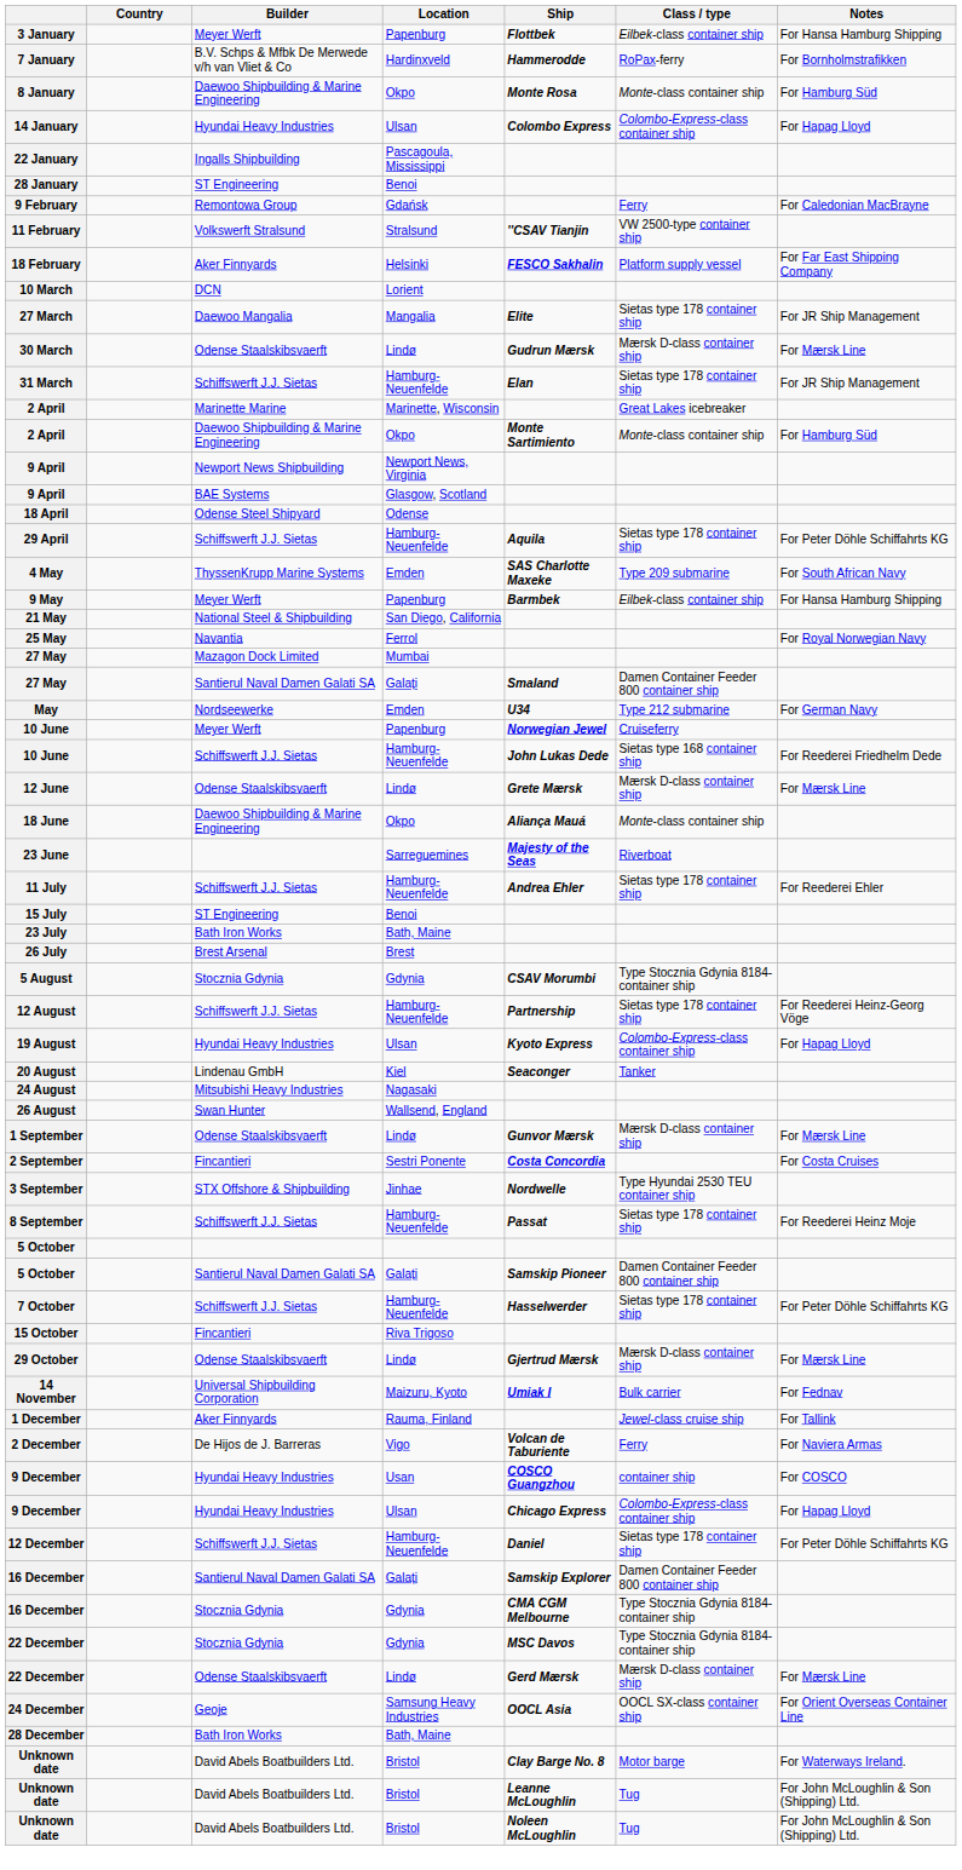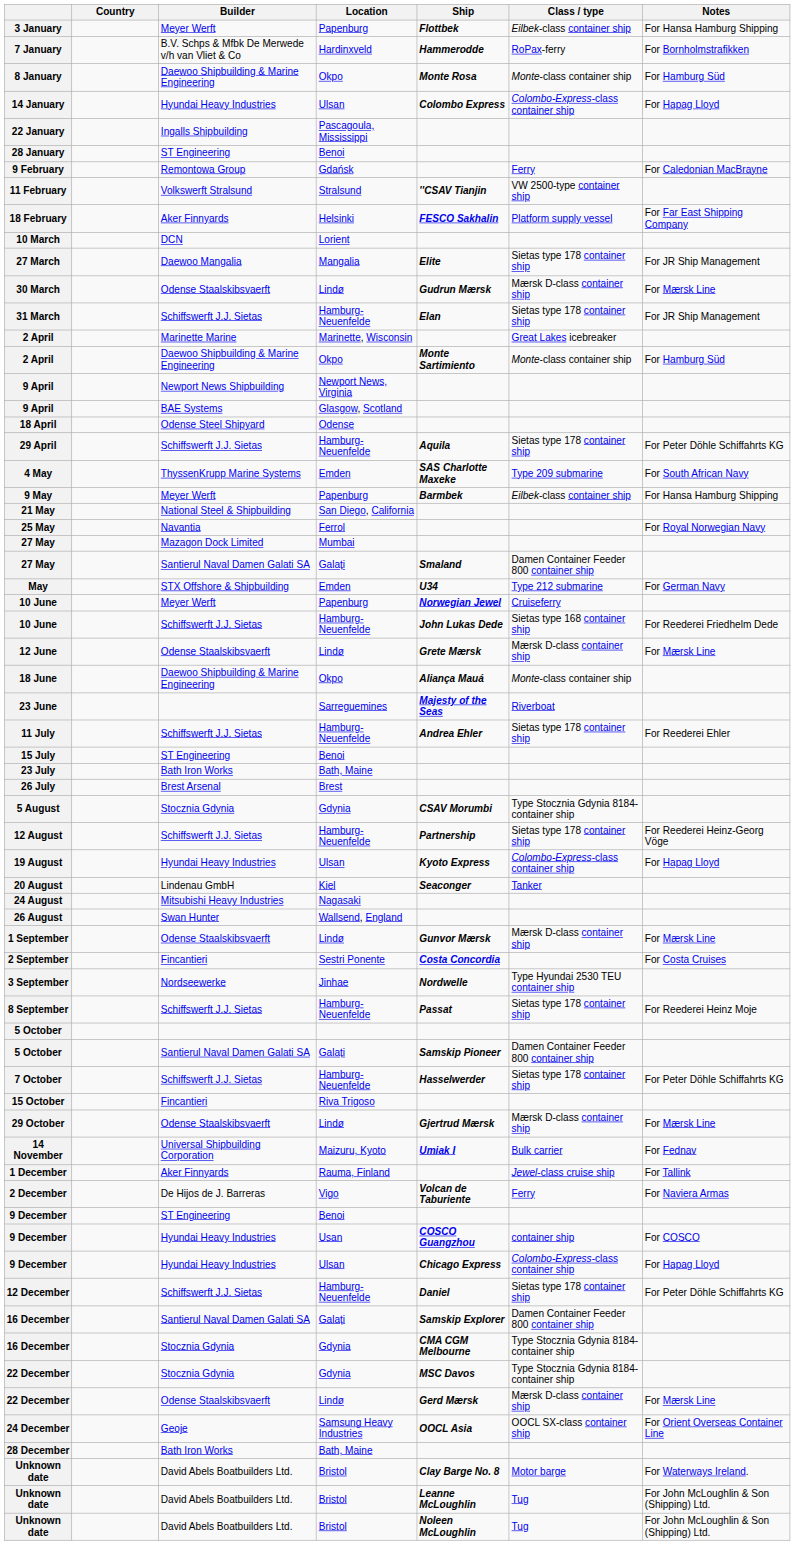 <table Class="wikitable sortable">
 <tr>
 <th width="100"></th>
 <th width="130">Country</th>
 <th>Builder</th>
 <th>Location</th>
 <th>Ship</th>
 <th>Class / type</th>
 <th>Notes</th>
 </tr>
 <tr>
 <th>3 January</th>
 <td></td>
 <td><a href='#'>Meyer Werft</a></td>
 <td><a href='#'>Papenburg</a></td>
 <td><strong><em>Flottbek</em></strong></td>
 <td><em>Eilbek</em>-class <a href='#'>container ship</a></td>
 <td>For Hansa Hamburg Shipping</td>
 </tr>
 <tr>
 <th>7 January</th>
 <td></td>
 <td>B.V. Schps & Mfbk De Merwede v/h van Vliet & Co</td>
 <td><a href='#'>Hardinxveld</a></td>
 <td><strong><em>Hammerodde</em></strong></td>
 <td><a href='#'>RoPax</a>-ferry</td>
 <td>For <a href='#'>Bornholmstrafikken</a></td>
 </tr>
 <tr>
 <th>8 January</th>
 <td></td>
 <td><a href='#'>Daewoo Shipbuilding & Marine Engineering</a></td>
 <td><a href='#'>Okpo</a></td>
 <td><strong><em>Monte Rosa</em></strong></td>
 <td><em>Monte</em>-class container ship</td>
 <td>For <a href='#'>Hamburg Süd</a></td>
 </tr>
 <tr>
 <th>14 January</th>
 <td></td>
 <td><a href='#'>Hyundai Heavy Industries</a></td>
 <td><a href='#'>Ulsan</a></td>
 <td><strong><em>Colombo Express</em></strong></td>
 <td><a href='#'><em>Colombo-Express</em>-class</a> <a href='#'>container ship</a></td>
 <td>For <a href='#'>Hapag Lloyd</a></td>
 </tr>
 <tr>
 <th>22 January</th>
 <td></td>
 <td><a href='#'>Ingalls Shipbuilding</a></td>
 <td><a href='#'>Pascagoula, Mississippi</a></td>
 <td><strong></strong></td>
 <td></td>
 <td></td>
 </tr>
 <tr>
 <th>28 January</th>
 <td></td>
 <td><a href='#'>ST Engineering</a></td>
 <td><a href='#'>Benoi</a></td>
 <td><strong></strong></td>
 <td></td>
 <td></td>
 </tr>
 <tr>
 <th>9 February</th>
 <td></td>
 <td><a href='#'>Remontowa Group</a></td>
 <td><a href='#'>Gdańsk</a></td>
 <td><strong></strong></td>
 <td><a href='#'>Ferry</a></td>
 <td>For <a href='#'>Caledonian MacBrayne</a></td>
 </tr>
 <tr>
 <th>11 February</th>
 <td></td>
 <td><a href='#'>Volkswerft Stralsund</a></td>
 <td><a href='#'>Stralsund</a></td>
 <td><strong><em>''CSAV Tianjin</em></strong></td>
 <td>VW 2500-type <a href='#'>container ship</a></td>
 <td></td>
 </tr>
 <tr>
 <th>18 February</th>
 <td></td>
 <td><a href='#'>Aker Finnyards</a></td>
 <td><a href='#'>Helsinki</a></td>
 <td><strong><em><a href='#'>FESCO Sakhalin</a></em></strong></td>
 <td><a href='#'>Platform supply vessel</a></td>
 <td>For <a href='#'>Far East Shipping Company</a></td>
 </tr>
 <tr>
 <th>10 March</th>
 <td></td>
 <td><a href='#'>DCN</a></td>
 <td><a href='#'>Lorient</a></td>
 <td><strong></strong></td>
 <td></td>
 <td></td>
 </tr>
 <tr>
 <th>27 March</th>
 <td></td>
 <td><a href='#'>Daewoo Mangalia</a></td>
 <td><a href='#'>Mangalia</a></td>
 <td><strong><em>Elite</em></strong></td>
 <td>Sietas type 178 <a href='#'>container ship</a></td>
 <td>For JR Ship Management</td>
 </tr>
 <tr>
 <th>30 March</th>
 <td></td>
 <td><a href='#'>Odense Staalskibsvaerft</a></td>
 <td><a href='#'>Lindø</a></td>
 <td><strong><em>Gudrun Mærsk</em></strong></td>
 <td>Mærsk	D-class <a href='#'>container ship</a></td>
 <td>For <a href='#'>Mærsk Line</a></td>
 </tr>
 <tr>
 <th>31 March</th>
 <td></td>
 <td><a href='#'>Schiffswerft J.J. Sietas</a></td>
 <td><a href='#'>Hamburg-Neuenfelde</a></td>
 <td><strong><em>Elan</em></strong></td>
 <td>Sietas type 178 <a href='#'>container ship</a></td>
 <td>For JR Ship Management</td>
 </tr>
 <tr>
 <th>2 April</th>
 <td></td>
 <td><a href='#'>Marinette Marine</a></td>
 <td><a href='#'>Marinette</a>, <a href='#'>Wisconsin</a></td>
 <td><strong></strong></td>
 <td><a href='#'>Great Lakes</a> icebreaker</td>
 <td></td>
 </tr>
 <tr>
 <th>2 April</th>
 <td></td>
 <td><a href='#'>Daewoo Shipbuilding & Marine Engineering</a></td>
 <td><a href='#'>Okpo</a></td>
 <td><strong><em>Monte Sartimiento</em></strong></td>
 <td><em>Monte</em>-class container ship</td>
 <td>For <a href='#'>Hamburg Süd</a></td>
 </tr>
 <tr>
 <th>9 April</th>
 <td></td>
 <td><a href='#'>Newport News Shipbuilding</a></td>
 <td><a href='#'>Newport News, Virginia</a></td>
 <td><strong></strong></td>
 <td></td>
 <td></td>
 </tr>
 <tr>
 <th>9 April</th>
 <td></td>
 <td><a href='#'>BAE Systems</a></td>
 <td><a href='#'>Glasgow</a>, <a href='#'>Scotland</a></td>
 <td><strong></strong></td>
 <td></td>
 <td></td>
 </tr>
 <tr>
 <th>18 April</th>
 <td></td>
 <td><a href='#'>Odense Steel Shipyard</a></td>
 <td><a href='#'>Odense</a></td>
 <td><strong></strong></td>
 <td></td>
 <td></td>
 </tr>
 <tr>
 <th>29 April</th>
 <td></td>
 <td><a href='#'>Schiffswerft J.J. Sietas</a></td>
 <td><a href='#'>Hamburg-Neuenfelde</a></td>
 <td><strong><em>Aquila</em></strong></td>
 <td>Sietas type 178 <a href='#'>container ship</a></td>
 <td>For Peter Döhle Schiffahrts KG</td>
 </tr>
 <tr>
 <th>4 May</th>
 <td></td>
 <td><a href='#'>ThyssenKrupp Marine Systems</a></td>
 <td><a href='#'>Emden</a></td>
 <td><strong><em>SAS Charlotte Maxeke</em></strong></td>
 <td><a href='#'>Type 209 submarine</a></td>
 <td>For <a href='#'>South African Navy</a></td>
 </tr>
 <tr>
 <th>9 May</th>
 <td></td>
 <td><a href='#'>Meyer Werft</a></td>
 <td><a href='#'>Papenburg</a></td>
 <td><strong><em>Barmbek</em></strong></td>
 <td><em>Eilbek</em>-class <a href='#'>container ship</a></td>
 <td>For Hansa Hamburg Shipping</td>
 </tr>
 <tr>
 <th>21 May</th>
 <td></td>
 <td><a href='#'>National Steel & Shipbuilding</a></td>
 <td><a href='#'>San Diego</a>, <a href='#'>California</a></td>
 <td><strong></strong></td>
 <td></td>
 <td></td>
 </tr>
 <tr>
 <th>25 May</th>
 <td></td>
 <td><a href='#'>Navantia</a></td>
 <td><a href='#'>Ferrol</a></td>
 <td><strong></strong></td>
 <td></td>
 <td>For <a href='#'>Royal Norwegian Navy</a></td>
 </tr>
 <tr>
 <th>27 May</th>
 <td></td>
 <td><a href='#'>Mazagon Dock Limited</a></td>
 <td><a href='#'>Mumbai</a></td>
 <td><strong></strong></td>
 <td></td>
 <td></td>
 </tr>
 <tr>
 <th>27 May</th>
 <td></td>
 <td><a href='#'>Santierul Naval Damen Galati SA</a></td>
 <td><a href='#'>Galați</a></td>
 <td><strong><em>Smaland</em></strong></td>
 <td>Damen Container Feeder 800 <a href='#'>container ship</a></td>
 <td></td>
 </tr>
 <tr>
 <th>May</th>
 <td></td>
-<td><a href='#'>Nordseewerke</a></td>
+<td><a href='#'>STX Offshore & Shipbuilding</a></td>
 <td><a href='#'>Emden</a></td>
 <td><strong><em>U34</em></strong></td>
 <td><a href='#'>Type 212 submarine</a></td>
 <td>For <a href='#'>German Navy</a></td>
 </tr>
 <tr>
 <th>10 June</th>
 <td></td>
 <td><a href='#'>Meyer Werft</a></td>
 <td><a href='#'>Papenburg</a></td>
 <td><strong><em><a href='#'>Norwegian Jewel</a></em></strong></td>
 <td><a href='#'>Cruiseferry</a></td>
 <td></td>
 </tr>
 <tr>
 <th>10 June</th>
 <td></td>
 <td><a href='#'>Schiffswerft J.J. Sietas</a></td>
 <td><a href='#'>Hamburg-Neuenfelde</a></td>
 <td><strong><em>John Lukas Dede</em></strong></td>
 <td>Sietas type 168 <a href='#'>container ship</a></td>
 <td>For Reederei Friedhelm Dede</td>
 </tr>
 <tr>
 <th>12 June</th>
 <td></td>
 <td><a href='#'>Odense Staalskibsvaerft</a></td>
 <td><a href='#'>Lindø</a></td>
 <td><strong><em>Grete Mærsk</em></strong></td>
 <td>Mærsk	D-class <a href='#'>container ship</a></td>
 <td>For <a href='#'>Mærsk Line</a></td>
 </tr>
 <tr>
 <th>18 June</th>
 <td></td>
 <td><a href='#'>Daewoo Shipbuilding & Marine Engineering</a></td>
 <td><a href='#'>Okpo</a></td>
 <td><strong><em>Aliança Mauá</em></strong></td>
 <td><em>Monte</em>-class container ship</td>
 <td></td>
 </tr>
 <tr>
 <th>23 June</th>
 <td></td>
 <td></td>
 <td><a href='#'>Sarreguemines</a></td>
 <td><strong><em><a href='#'>Majesty of the Seas</a></em></strong></td>
 <td><a href='#'>Riverboat</a></td>
 <td></td>
 </tr>
 <tr>
 <th>11 July</th>
 <td></td>
 <td><a href='#'>Schiffswerft J.J. Sietas</a></td>
 <td><a href='#'>Hamburg-Neuenfelde</a></td>
 <td><strong><em>Andrea Ehler</em></strong></td>
 <td>Sietas type 178 <a href='#'>container ship</a></td>
 <td>For Reederei Ehler</td>
 </tr>
 <tr>
 <th>15 July</th>
 <td></td>
 <td><a href='#'>ST Engineering</a></td>
 <td><a href='#'>Benoi</a></td>
 <td><strong></strong></td>
 <td></td>
 <td></td>
 </tr>
 <tr>
 <th>23 July</th>
 <td></td>
 <td><a href='#'>Bath Iron Works</a></td>
 <td><a href='#'>Bath, Maine</a></td>
 <td><strong></strong></td>
 <td></td>
 <td></td>
 </tr>
 <tr>
 <th>26 July</th>
 <td></td>
 <td><a href='#'>Brest Arsenal</a></td>
 <td><a href='#'>Brest</a></td>
 <td><strong></strong></td>
 <td></td>
 <td></td>
 </tr>
 <tr>
 <th>5 August</th>
 <td></td>
 <td><a href='#'>Stocznia Gdynia</a></td>
 <td><a href='#'>Gdynia</a></td>
 <td><strong><em>CSAV Morumbi</em></strong></td>
 <td>Type Stocznia Gdynia 8184-container ship</td>
 <td></td>
 </tr>
 <tr>
 <th>12 August</th>
 <td></td>
 <td><a href='#'>Schiffswerft J.J. Sietas</a></td>
 <td><a href='#'>Hamburg-Neuenfelde</a></td>
 <td><strong><em>Partnership</em></strong></td>
 <td>Sietas type 178 <a href='#'>container ship</a></td>
 <td>For Reederei Heinz-Georg Vöge</td>
 </tr>
 <tr>
 <th>19 August</th>
 <td></td>
 <td><a href='#'>Hyundai Heavy Industries</a></td>
 <td><a href='#'>Ulsan</a></td>
 <td><strong><em>Kyoto Express</em></strong></td>
 <td><a href='#'><em>Colombo-Express</em>-class</a> <a href='#'>container ship</a></td>
 <td>For <a href='#'>Hapag Lloyd</a></td>
 </tr>
 <tr>
 <th>20 August</th>
 <td></td>
 <td>Lindenau GmbH</td>
 <td><a href='#'>Kiel</a></td>
 <td><strong><em>Seaconger</em></strong></td>
 <td><a href='#'>Tanker</a></td>
 <td></td>
 </tr>
 <tr>
 <th>24 August</th>
 <td></td>
 <td><a href='#'>Mitsubishi Heavy Industries</a></td>
 <td><a href='#'>Nagasaki</a></td>
 <td><strong></strong></td>
 <td></td>
 <td></td>
 </tr>
 <tr>
 <th>26 August</th>
 <td></td>
 <td><a href='#'>Swan Hunter</a></td>
 <td><a href='#'>Wallsend</a>, <a href='#'>England</a></td>
 <td><strong></strong></td>
 <td></td>
 <td></td>
 </tr>
 <tr>
 <th>1 September</th>
 <td></td>
 <td><a href='#'>Odense Staalskibsvaerft</a></td>
 <td><a href='#'>Lindø</a></td>
 <td><strong><em>Gunvor Mærsk</em></strong></td>
 <td>Mærsk	D-class <a href='#'>container ship</a></td>
 <td>For <a href='#'>Mærsk Line</a></td>
 </tr>
 <tr>
 <th>2 September</th>
 <td></td>
 <td><a href='#'>Fincantieri</a></td>
 <td><a href='#'>Sestri Ponente</a></td>
 <td><strong><em><a href='#'>Costa Concordia</a></em></strong></td>
 <td></td>
 <td>For <a href='#'>Costa Cruises</a></td>
 </tr>
 <tr>
 <th>3 September</th>
 <td></td>
-<td><a href='#'>STX Offshore & Shipbuilding</a></td>
+<td><a href='#'>Nordseewerke</a></td>
 <td><a href='#'>Jinhae</a></td>
 <td><strong><em>Nordwelle</em></strong></td>
 <td>Type Hyundai 2530 TEU <a href='#'>container ship</a></td>
 <td></td>
 </tr>
 <tr>
 <th>8 September</th>
 <td></td>
 <td><a href='#'>Schiffswerft J.J. Sietas</a></td>
 <td><a href='#'>Hamburg-Neuenfelde</a></td>
 <td><strong><em>Passat</em></strong></td>
 <td>Sietas type 178 <a href='#'>container ship</a></td>
 <td>For Reederei Heinz Moje</td>
 </tr>
 <tr>
 <th>5 October</th>
 <td></td>
 <td></td>
 <td></td>
 <td><strong></strong></td>
 <td></td>
 <td></td>
 </tr>
 <tr>
 <th>5 October</th>
 <td></td>
 <td><a href='#'>Santierul Naval Damen Galati SA</a></td>
 <td><a href='#'>Galați</a></td>
 <td><strong><em>Samskip Pioneer</em></strong></td>
 <td>Damen Container Feeder 800 <a href='#'>container ship</a></td>
 <td></td>
 </tr>
 <tr>
 <th>7 October</th>
 <td></td>
 <td><a href='#'>Schiffswerft J.J. Sietas</a></td>
 <td><a href='#'>Hamburg-Neuenfelde</a></td>
 <td><strong><em>Hasselwerder</em></strong></td>
 <td>Sietas type 178 <a href='#'>container ship</a></td>
 <td>For Peter Döhle Schiffahrts KG</td>
 </tr>
 <tr>
 <th>15 October</th>
 <td></td>
 <td><a href='#'>Fincantieri</a></td>
 <td><a href='#'>Riva Trigoso</a></td>
 <td><strong></strong></td>
 <td></td>
 <td></td>
 </tr>
 <tr>
 <th>29 October</th>
 <td></td>
 <td><a href='#'>Odense Staalskibsvaerft</a></td>
 <td><a href='#'>Lindø</a></td>
 <td><strong><em>Gjertrud Mærsk</em></strong></td>
 <td>Mærsk	D-class <a href='#'>container ship</a></td>
 <td>For <a href='#'>Mærsk Line</a></td>
 </tr>
 <tr>
 <th>14 November</th>
 <td></td>
 <td><a href='#'>Universal Shipbuilding Corporation</a></td>
 <td><a href='#'>Maizuru, Kyoto</a></td>
 <td><strong><em><a href='#'>Umiak I</a></em></strong></td>
 <td><a href='#'>Bulk carrier</a></td>
 <td>For <a href='#'>Fednav</a></td>
 </tr>
 <tr>
 <th>1 December</th>
 <td></td>
 <td><a href='#'>Aker Finnyards</a></td>
 <td><a href='#'>Rauma, Finland</a></td>
 <td><strong></strong></td>
 <td><a href='#'><em>Jewel</em>-class cruise ship</a></td>
 <td>For <a href='#'>Tallink</a></td>
 </tr>
 <tr>
 <th>2 December</th>
 <td></td>
 <td>De Hijos de J. Barreras</td>
 <td><a href='#'>Vigo</a></td>
 <td><strong><em>Volcan de Taburiente</em></strong></td>
 <td><a href='#'>Ferry</a></td>
 <td>For <a href='#'>Naviera Armas</a></td>
+</tr>
+<tr>
+<th>9 December</th>
+<td></td>
+<td><a href='#'>ST Engineering</a></td>
+<td><a href='#'>Benoi</a></td>
+<td><strong></strong></td>
+<td></td>
+<td></td>
 </tr>
 <tr>
 <th>9 December</th>
 <td></td>
 <td><a href='#'>Hyundai Heavy Industries</a></td>
 <td><a href='#'>Usan</a></td>
 <td><strong><em><a href='#'>COSCO Guangzhou</a></em></strong></td>
 <td><a href='#'>container ship</a></td>
 <td>For <a href='#'>COSCO</a></td>
 </tr>
 <tr>
 <th>9 December</th>
 <td></td>
 <td><a href='#'>Hyundai Heavy Industries</a></td>
 <td><a href='#'>Ulsan</a></td>
 <td><strong><em>Chicago Express</em></strong></td>
 <td><a href='#'><em>Colombo-Express</em>-class</a> <a href='#'>container ship</a></td>
 <td>For <a href='#'>Hapag Lloyd</a></td>
 </tr>
 <tr>
 <th>12 December</th>
 <td></td>
 <td><a href='#'>Schiffswerft J.J. Sietas</a></td>
 <td><a href='#'>Hamburg-Neuenfelde</a></td>
 <td><strong><em>Daniel</em></strong></td>
 <td>Sietas type 178 <a href='#'>container ship</a></td>
 <td>For Peter Döhle Schiffahrts KG</td>
 </tr>
 <tr>
 <th>16 December</th>
 <td></td>
 <td><a href='#'>Santierul Naval Damen Galati SA</a></td>
 <td><a href='#'>Galați</a></td>
 <td><strong><em>Samskip Explorer</em></strong></td>
 <td>Damen Container Feeder 800 <a href='#'>container ship</a></td>
 <td></td>
 </tr>
 <tr>
 <th>16 December</th>
 <td></td>
 <td><a href='#'>Stocznia Gdynia</a></td>
 <td><a href='#'>Gdynia</a></td>
 <td><strong><em>CMA CGM Melbourne</em></strong></td>
 <td>Type Stocznia Gdynia 8184-container ship</td>
 <td></td>
 </tr>
 <tr>
 <th>22 December</th>
 <td></td>
 <td><a href='#'>Stocznia Gdynia</a></td>
 <td><a href='#'>Gdynia</a></td>
 <td><strong><em>MSC Davos</em></strong></td>
 <td>Type Stocznia Gdynia 8184-container ship</td>
 <td></td>
 </tr>
 <tr>
 <th>22 December</th>
 <td></td>
 <td><a href='#'>Odense Staalskibsvaerft</a></td>
 <td><a href='#'>Lindø</a></td>
 <td><strong><em>Gerd Mærsk</em></strong></td>
 <td>Mærsk	D-class <a href='#'>container ship</a></td>
 <td>For <a href='#'>Mærsk Line</a></td>
 </tr>
 <tr>
 <th>24 December</th>
 <td></td>
 <td><a href='#'>Geoje</a></td>
 <td><a href='#'>Samsung Heavy Industries</a></td>
 <td><strong><em>OOCL Asia</em></strong></td>
 <td>OOCL SX-class <a href='#'>container ship</a></td>
 <td>For <a href='#'>Orient Overseas Container Line</a></td>
 </tr>
 <tr>
 <th>28 December</th>
 <td></td>
 <td><a href='#'>Bath Iron Works</a></td>
 <td><a href='#'>Bath, Maine</a></td>
 <td><strong></strong></td>
 <td></td>
 <td></td>
 </tr>
 <tr ---->
 <th>Unknown date</th>
 <td></td>
 <td>David Abels Boatbuilders Ltd.</td>
 <td><a href='#'>Bristol</a></td>
 <td><strong><em>Clay Barge No. 8</em></strong></td>
 <td><a href='#'>Motor barge</a></td>
 <td>For <a href='#'>Waterways Ireland</a>.</td>
 </tr>
 <tr ---->
 <th>Unknown date</th>
 <td></td>
 <td>David Abels Boatbuilders Ltd.</td>
 <td><a href='#'>Bristol</a></td>
 <td><strong><em>Leanne McLoughlin</em></strong></td>
 <td><a href='#'>Tug</a></td>
 <td>For John McLoughlin & Son (Shipping) Ltd.</td>
 </tr>
 <tr ---->
 <th>Unknown date</th>
 <td></td>
 <td>David Abels Boatbuilders Ltd.</td>
 <td><a href='#'>Bristol</a></td>
 <td><strong><em>Noleen McLoughlin</em></strong></td>
 <td><a href='#'>Tug</a></td>
 <td>For John McLoughlin & Son (Shipping) Ltd.</td>
 </tr>
 </table>
